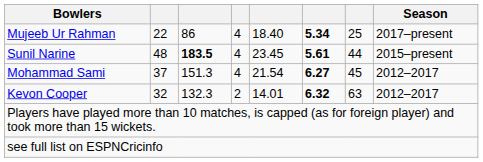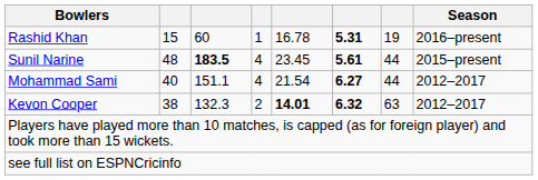 <table class="wikitable">
 <tr>
 <th>Bowlers</th>
 <th></th>
 <th></th>
 <th></th>
 <th></th>
 <th></th>
 <th></th>
 <th>Season</th>
 </tr>
 <tr>
-<td><a href='#'>Mujeeb Ur Rahman</a></td>
-<td>22</td>
-<td>86</td>
-<td>4</td>
-<td>18.40</td>
-<td><strong>5.34</strong></td>
-<td>25</td>
-<td>2017–present</td>
+<td><a href='#'>Rashid Khan</a></td>
+<td>15</td>
+<td>60</td>
+<td>1</td>
+<td>16.78</td>
+<td><strong>5.31</strong></td>
+<td>19</td>
+<td>2016–present</td>
 </tr>
 <tr>
 <td><a href='#'>Sunil Narine</a></td>
 <td>48</td>
 <td><strong>183.5</strong></td>
 <td>4</td>
 <td>23.45</td>
 <td><strong>5.61</strong></td>
 <td>44</td>
 <td>2015–present</td>
 </tr>
 <tr>
 <td><a href='#'>Mohammad Sami</a></td>
-<td>37</td>
-<td>151.3</td>
+<td>40</td>
+<td>151.1</td>
 <td>4</td>
 <td>21.54</td>
 <td><strong>6.27</strong></td>
-<td>45</td>
+<td>44</td>
 <td>2012–2017</td>
 </tr>
 <tr>
 <td><a href='#'>Kevon Cooper</a></td>
-<td>32</td>
+<td>38</td>
 <td>132.3</td>
 <td>2</td>
-<td>14.01</td>
+<td><strong>14.01</strong></td>
 <td><strong>6.32</strong></td>
 <td>63</td>
 <td>2012–2017</td>
 </tr>
 <tr>
 <td colspan="8">Players have played more than 10 matches, is capped (as for foreign player) and took more than 15 wickets.</td>
 </tr>
 <tr>
 <td colspan="8">see full list on ESPNCricinfo</td>
 </tr>
 </table>
